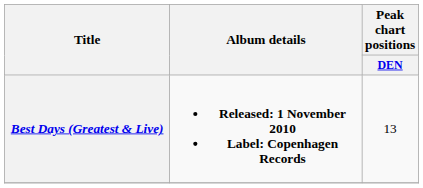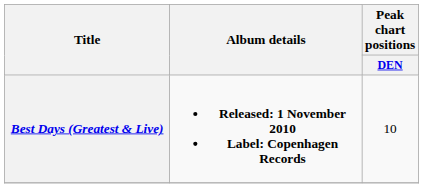 <table class="wikitable plainrowheaders" style="text-align:center;" border="1">
 <tr>
 <th scope="col" rowspan="2" style="width:12em;">Title</th>
 <th scope="col" rowspan="2" style="width:14em;">Album details</th>
 <th scope="col" colspan="1">Peak chart positions</th>
 </tr>
 <tr>
 <th scope="col" style="width:3em;font-size:90%;"><a href='#'>DEN</a><br></th>
 </tr>
 <tr>
 <th scope="row"><em><a href='#'>Best Days (Greatest & Live)</a></em></th>
 <td><strong><br><ul><li>Released: 1 November 2010</li><li>Label: Copenhagen Records</li></ul></strong></td>
-<td>13</td>
+<td>10</td>
 </tr>
 <tr>
 </tr>
 </table>
